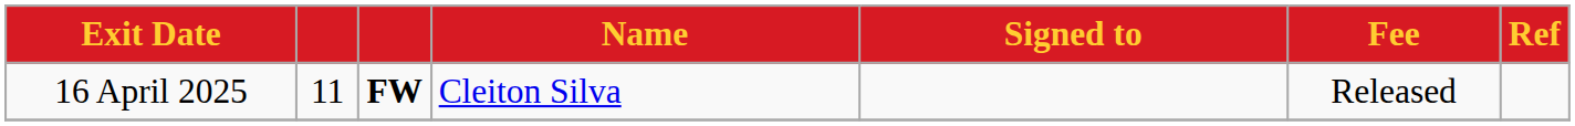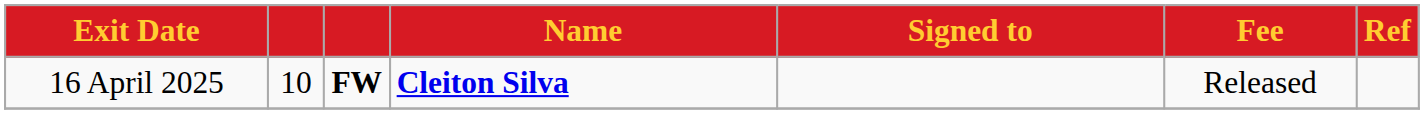 <table class="wikitable" style="text-align:center; font-size:95%;">
 <tr>
 <th style="background:#d71a23; color:#ffcd31; text-align:center; width:120px;">Exit Date</th>
 <th style="background:#d71a23; color:#ffcd31; text-align:center; width:20px;"></th>
 <th style="background:#d71a23; color:#ffcd31; text-align:center; width:20px;"></th>
 <th style="background:#d71a23; color:#ffcd31; text-align:center; width:180px;">Name</th>
 <th style="background:#d71a23; color:#ffcd31; text-align:center; width:180px;">Signed to</th>
 <th style="background:#d71a23; color:#ffcd31; text-align:center; width:86px;">Fee</th>
 <th style="background:#d71a23; color:#ffcd31; text-align:center; width:20px;">Ref</th>
 </tr>
 <tr>
 <td>16 April 2025</td>
-<td>11</td>
+<td>10</td>
 <td><strong>FW</strong></td>
-<td style="text-align:left"> <a href='#'>Cleiton Silva</a></td>
+<td style="text-align:left"><strong> <a href='#'>Cleiton Silva</a></strong></td>
 <td style="text-align:left"></td>
 <td>Released</td>
 <td></td>
 </tr>
 <tr>
 </tr>
 </table>
